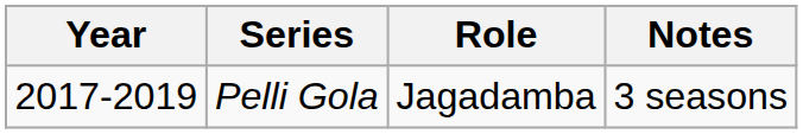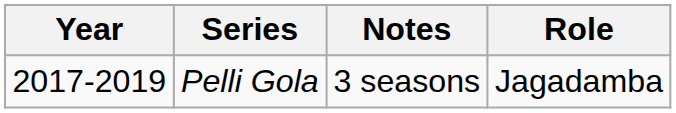 <table class="wikitable">
 <tr>
 <th>Year</th>
 <th>Series</th>
+<th>Notes</th>
 <th>Role</th>
-<th>Notes</th>
 </tr>
 <tr>
 <td>2017-2019</td>
 <td><em>Pelli Gola</em></td>
+<td>3 seasons</td>
 <td>Jagadamba</td>
-<td>3 seasons</td>
 </tr>
 </table>
